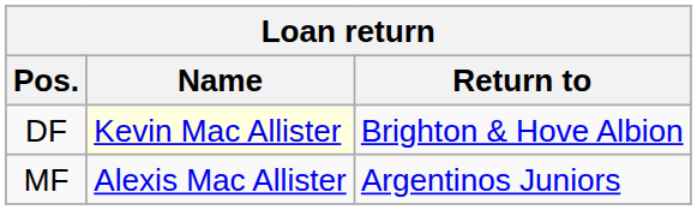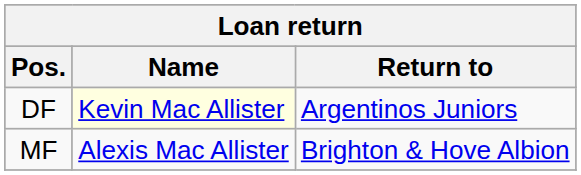 <table class="wikitable" style="font-size:95%;">
 <tr>
 <th colspan="5">Loan return</th>
 </tr>
 <tr>
 <th>Pos.</th>
 <th>Name</th>
 <th>Return to</th>
 </tr>
 <tr>
 <td align="center">DF</td>
 <td style="background: lightyellow;"> <a href='#'>Kevin Mac Allister</a></td>
-<td> <a href='#'>Brighton & Hove Albion</a></td>
+<td> <a href='#'>Argentinos Juniors</a></td>
 </tr>
 <tr>
 <td align="center">MF</td>
 <td> <a href='#'>Alexis Mac Allister</a></td>
-<td> <a href='#'>Argentinos Juniors</a></td>
+<td> <a href='#'>Brighton & Hove Albion</a></td>
 </tr>
 </table>
